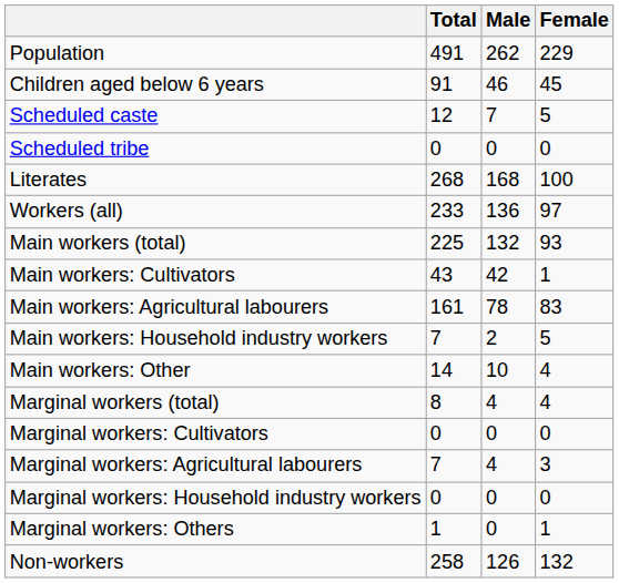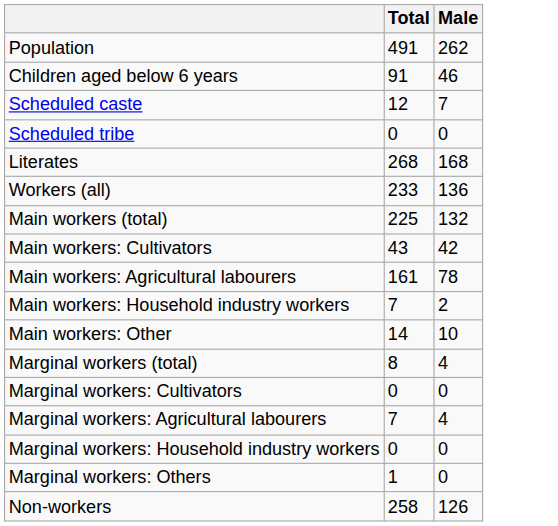 <table class="wikitable sortable">
 <tr>
 <th></th>
 <th>Total</th>
 <th>Male</th>
-<th>Female</th>
 </tr>
 <tr>
 <td>Population</td>
 <td>491</td>
 <td>262</td>
-<td>229</td>
 </tr>
 <tr>
 <td>Children aged below 6 years</td>
 <td>91</td>
 <td>46</td>
-<td>45</td>
 </tr>
 <tr>
 <td><a href='#'>Scheduled caste</a></td>
 <td>12</td>
 <td>7</td>
-<td>5</td>
 </tr>
 <tr>
 <td><a href='#'>Scheduled tribe</a></td>
-<td>0</td>
 <td>0</td>
 <td>0</td>
 </tr>
 <tr>
 <td>Literates</td>
 <td>268</td>
 <td>168</td>
-<td>100</td>
 </tr>
 <tr>
 <td>Workers (all)</td>
 <td>233</td>
 <td>136</td>
-<td>97</td>
 </tr>
 <tr>
 <td>Main workers (total)</td>
 <td>225</td>
 <td>132</td>
-<td>93</td>
 </tr>
 <tr>
 <td>Main workers: Cultivators</td>
 <td>43</td>
 <td>42</td>
-<td>1</td>
 </tr>
 <tr>
 <td>Main workers: Agricultural labourers</td>
 <td>161</td>
 <td>78</td>
-<td>83</td>
 </tr>
 <tr>
 <td>Main workers: Household industry workers</td>
 <td>7</td>
 <td>2</td>
-<td>5</td>
 </tr>
 <tr>
 <td>Main workers: Other</td>
 <td>14</td>
 <td>10</td>
-<td>4</td>
 </tr>
 <tr>
 <td>Marginal workers (total)</td>
 <td>8</td>
 <td>4</td>
-<td>4</td>
 </tr>
 <tr>
 <td>Marginal workers: Cultivators</td>
-<td>0</td>
 <td>0</td>
 <td>0</td>
 </tr>
 <tr>
 <td>Marginal workers: Agricultural labourers</td>
 <td>7</td>
 <td>4</td>
-<td>3</td>
 </tr>
 <tr>
 <td>Marginal workers: Household industry workers</td>
-<td>0</td>
 <td>0</td>
 <td>0</td>
 </tr>
 <tr>
 <td>Marginal workers: Others</td>
 <td>1</td>
 <td>0</td>
-<td>1</td>
 </tr>
 <tr>
 <td>Non-workers</td>
 <td>258</td>
 <td>126</td>
-<td>132</td>
 </tr>
 </table>
